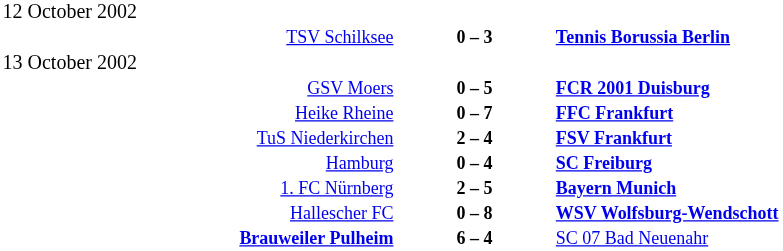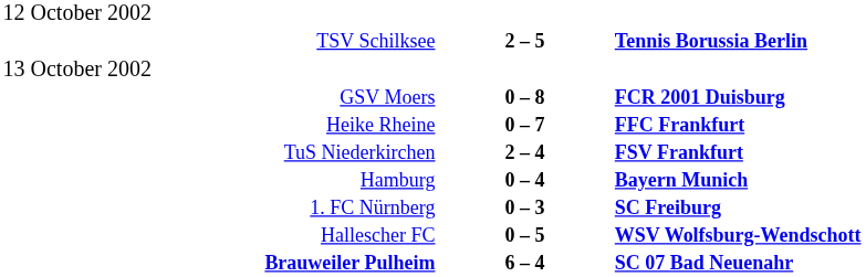 <table width=100% cellspacing=1>
 <tr>
 <th width=25%></th>
 <th width=10%></th>
 <th width=25%></th>
 <th></th>
 </tr>
 <tr>
 <td>12 October 2002</td>
 </tr>
 <tr style=font-size:90%>
 <td align=right><a href='#'>TSV Schilksee</a></td>
-<td align=center><strong>0 – 3</strong></td>
+<td align=center><strong>2 – 5</strong></td>
 <td><strong><a href='#'>Tennis Borussia Berlin</a></strong></td>
 </tr>
 <tr>
 <td>13 October 2002</td>
 </tr>
 <tr style=font-size:90%>
 <td align=right><a href='#'>GSV Moers</a></td>
-<td align=center><strong>0 – 5</strong></td>
+<td align=center><strong>0 – 8</strong></td>
 <td><strong><a href='#'>FCR 2001 Duisburg</a></strong></td>
 </tr>
 <tr style=font-size:90%>
 <td align=right><a href='#'>Heike Rheine</a></td>
 <td align=center><strong>0 – 7</strong></td>
 <td><strong><a href='#'>FFC Frankfurt</a></strong></td>
 </tr>
 <tr style=font-size:90%>
 <td align=right><a href='#'>TuS Niederkirchen</a></td>
 <td align=center><strong>2 – 4</strong></td>
 <td><strong><a href='#'>FSV Frankfurt</a></strong></td>
 </tr>
 <tr style=font-size:90%>
 <td align=right><a href='#'>Hamburg</a></td>
 <td align=center><strong>0 – 4</strong></td>
+<td><strong><a href='#'>Bayern Munich</a></strong></td>
+</tr>
+<tr style=font-size:90%>
+<td align=right><a href='#'>1. FC Nürnberg</a></td>
+<td align=center><strong>0 – 3</strong></td>
 <td><strong><a href='#'>SC Freiburg</a></strong></td>
 </tr>
 <tr style=font-size:90%>
-<td align=right><a href='#'>1. FC Nürnberg</a></td>
-<td align=center><strong>2 – 5</strong></td>
-<td><strong><a href='#'>Bayern Munich</a></strong></td>
-</tr>
-<tr style=font-size:90%>
 <td align=right><a href='#'>Hallescher FC</a></td>
-<td align=center><strong>0 – 8</strong></td>
+<td align=center><strong>0 – 5</strong></td>
 <td><strong><a href='#'>WSV Wolfsburg-Wendschott</a></strong></td>
 </tr>
 <tr style=font-size:90%>
 <td align=right><strong><a href='#'>Brauweiler Pulheim</a></strong></td>
 <td align=center><strong>6 – 4</strong></td>
-<td><a href='#'>SC 07 Bad Neuenahr</a></td>
+<td><strong><a href='#'>SC 07 Bad Neuenahr</a></strong></td>
 </tr>
 </table>
